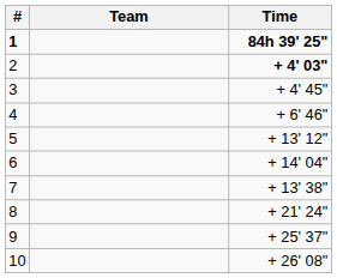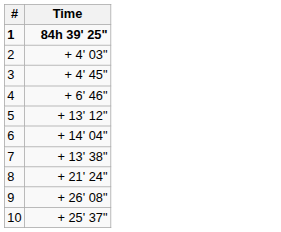 <table class="wikitable">
 <tr>
 <th>#</th>
-<th width=200>Team</th>
 <th width=100>Time</th>
 </tr>
 <tr>
 <td><strong>1</strong></td>
-<td><strong></strong></td>
 <td align=right><strong>84h 39' 25"</strong></td>
 </tr>
 <tr>
 <td>2</td>
-<td></td>
-<td align=right><strong>+ 4' 03"</strong></td>
+<td align=right>+ 4' 03"</td>
 </tr>
 <tr>
 <td>3</td>
-<td></td>
 <td align=right>+ 4' 45"</td>
 </tr>
 <tr>
 <td>4</td>
-<td></td>
 <td align=right>+ 6' 46"</td>
 </tr>
 <tr>
 <td>5</td>
-<td></td>
 <td align=right>+ 13' 12"</td>
 </tr>
 <tr>
 <td>6</td>
-<td></td>
 <td align=right>+ 14' 04"</td>
 </tr>
 <tr>
 <td>7</td>
-<td></td>
 <td align=right>+ 13' 38"</td>
 </tr>
 <tr>
 <td>8</td>
-<td></td>
 <td align=right>+ 21' 24"</td>
 </tr>
 <tr>
 <td>9</td>
-<td></td>
-<td align=right>+ 25' 37"</td>
+<td align=right>+ 26' 08"</td>
 </tr>
 <tr>
 <td>10</td>
-<td></td>
-<td align=right>+ 26' 08"</td>
+<td align=right>+ 25' 37"</td>
 </tr>
 </table>
